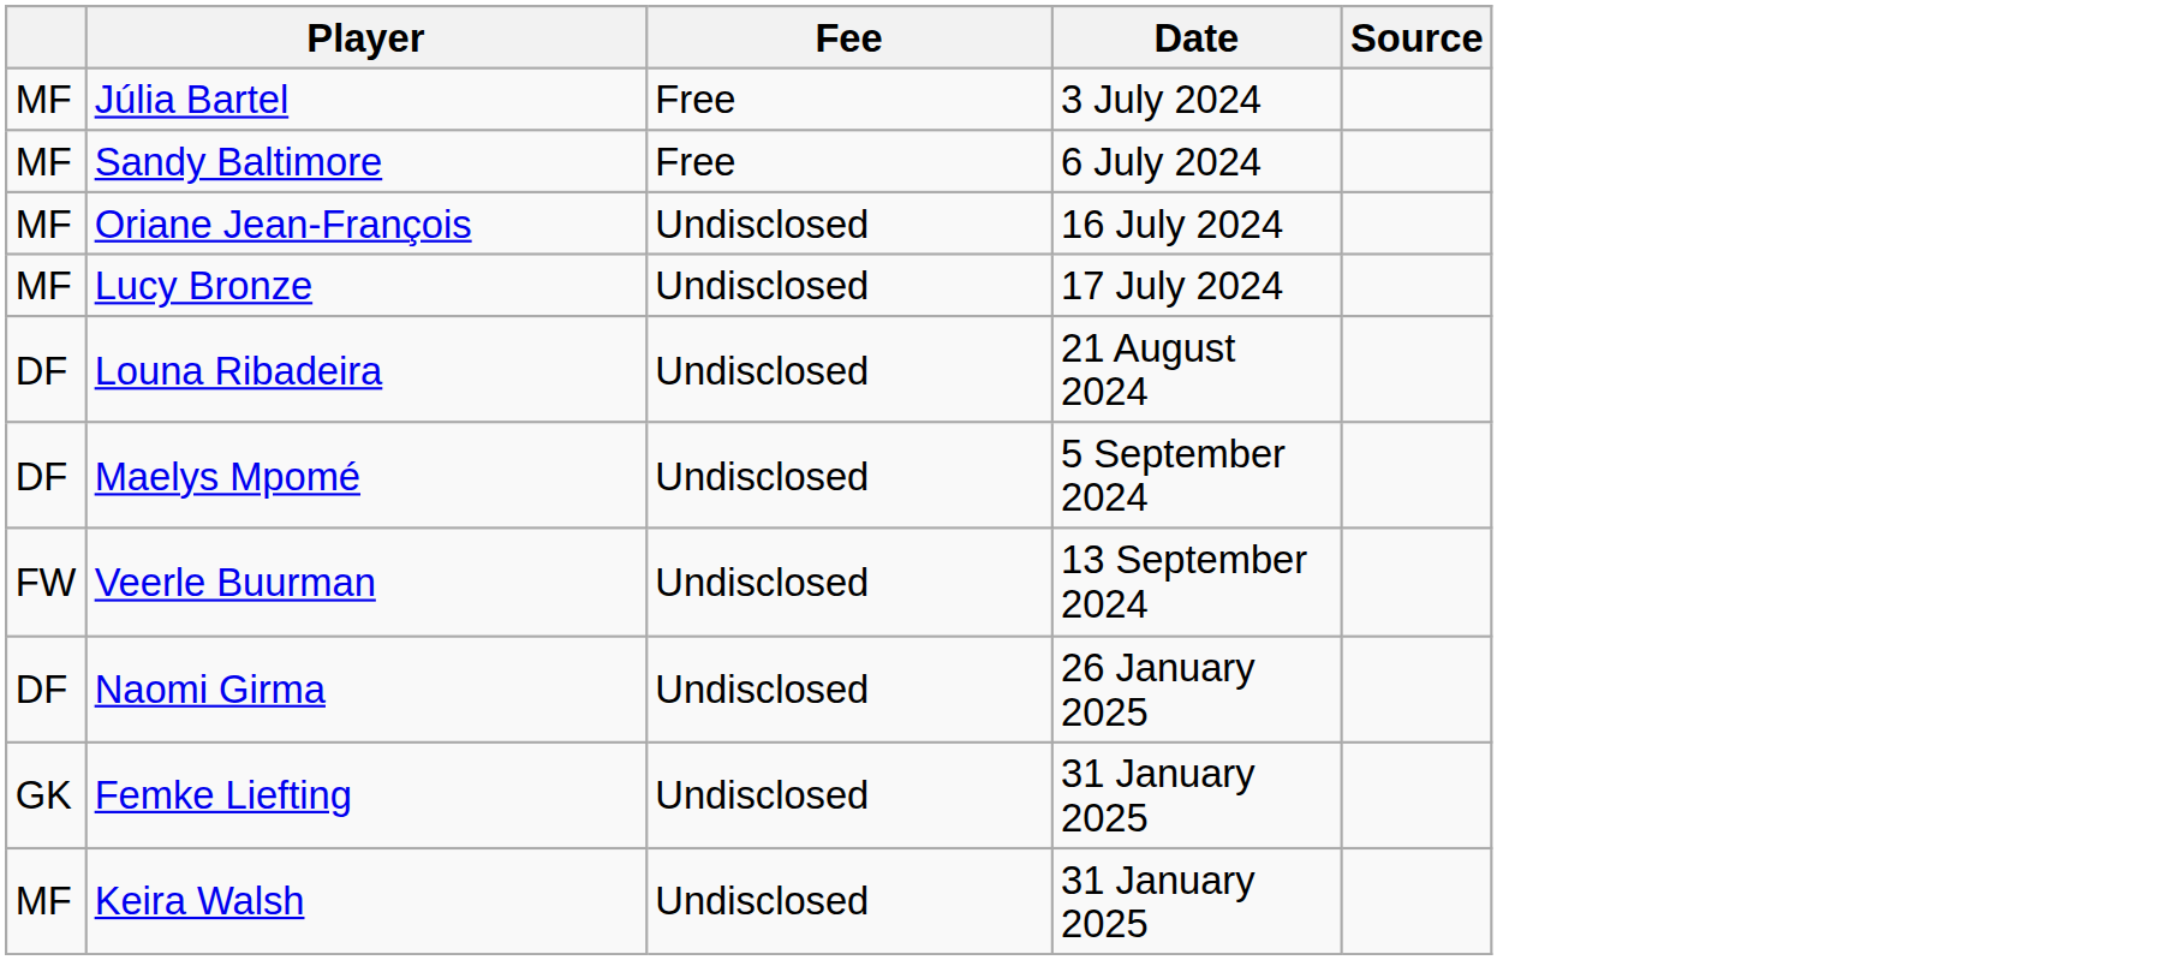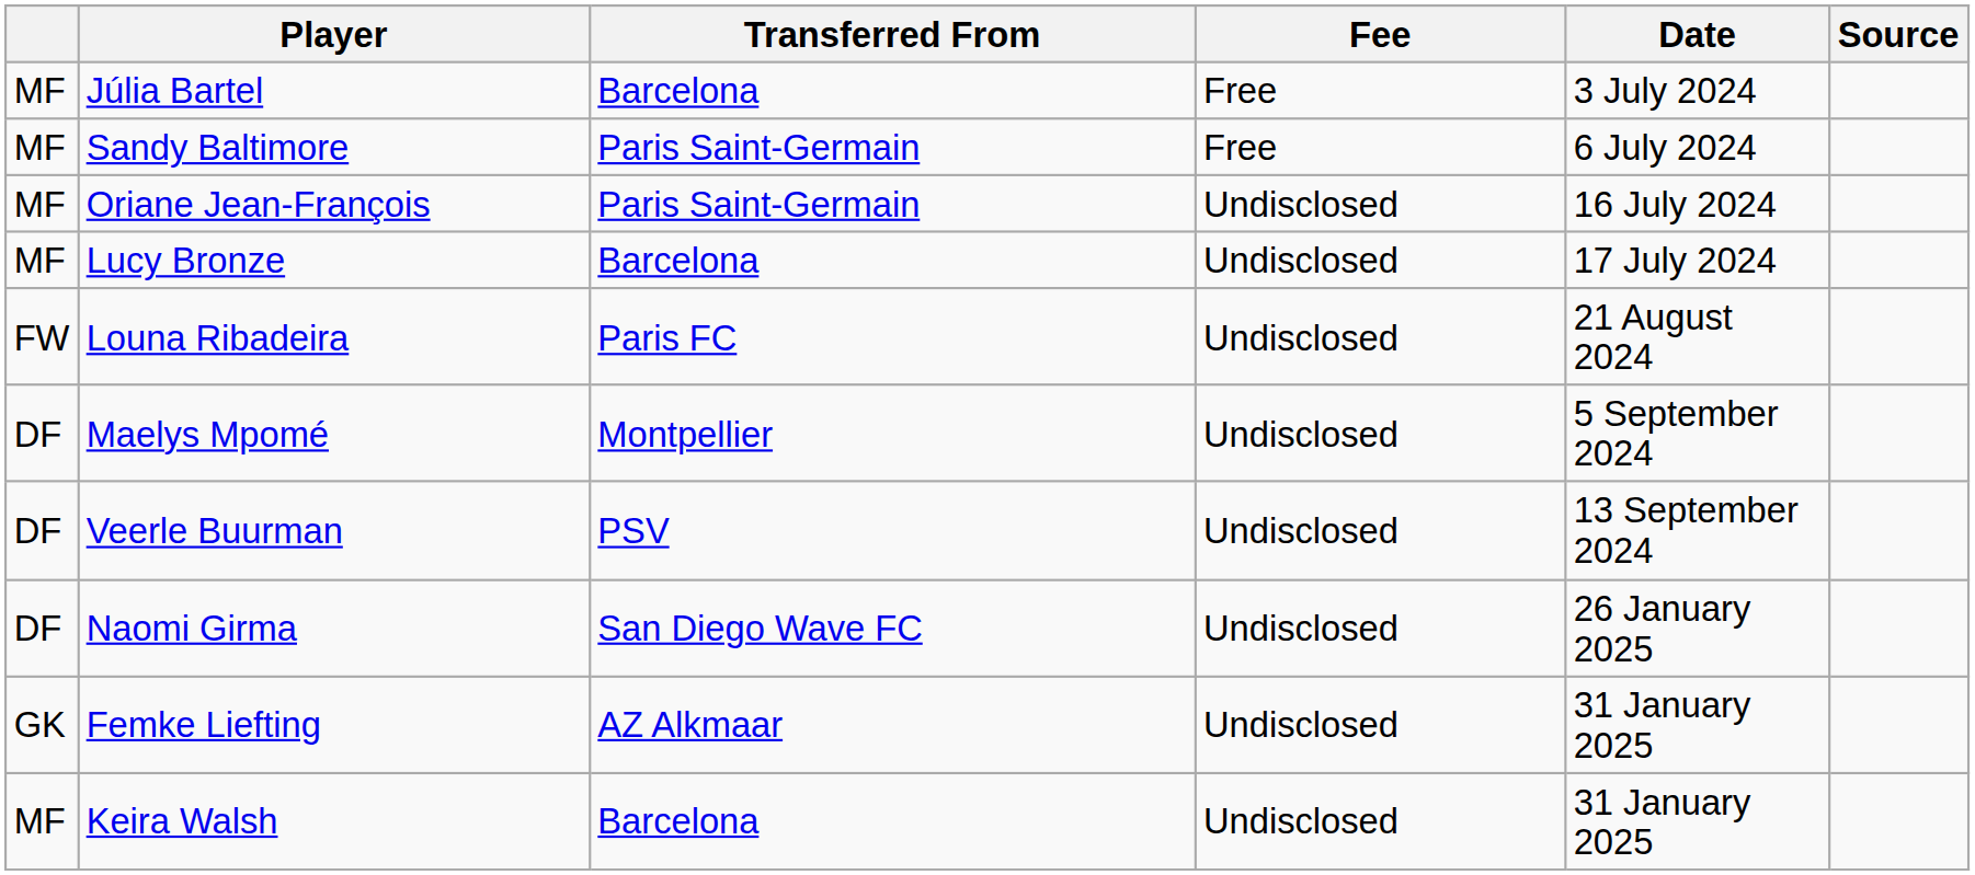 <table class="wikitable plainrowheaders sortable" style="font-size:95%">
 <tr>
 <th></th>
 <th scope="col" style="width:210px;">Player</th>
+<th scope="col" style="width:250px;">Transferred From</th>
 <th scope="col" style="width:150px;">Fee</th>
 <th scope="col" style="width:105px;">Date</th>
 <th>Source</th>
 </tr>
 <tr>
 <td>MF</td>
 <td> <a href='#'>Júlia Bartel</a></td>
+<td> <a href='#'>Barcelona</a></td>
 <td>Free</td>
 <td>3 July 2024</td>
 <td></td>
 </tr>
 <tr>
 <td>MF</td>
 <td> <a href='#'>Sandy Baltimore</a></td>
+<td> <a href='#'>Paris Saint-Germain</a></td>
 <td>Free</td>
 <td>6 July 2024</td>
 <td></td>
 </tr>
 <tr>
 <td>MF</td>
 <td> <a href='#'>Oriane Jean-François</a></td>
+<td> <a href='#'>Paris Saint-Germain</a></td>
 <td>Undisclosed</td>
 <td>16 July 2024</td>
 <td></td>
 </tr>
 <tr>
 <td>MF</td>
 <td> <a href='#'>Lucy Bronze</a></td>
+<td> <a href='#'>Barcelona</a></td>
 <td>Undisclosed</td>
 <td>17 July 2024</td>
 <td></td>
 </tr>
 <tr>
-<td>DF</td>
+<td>FW</td>
 <td> <a href='#'>Louna Ribadeira</a></td>
+<td> <a href='#'>Paris FC</a></td>
 <td>Undisclosed</td>
 <td>21 August 2024</td>
 <td></td>
 </tr>
 <tr>
 <td>DF</td>
 <td> <a href='#'>Maelys Mpomé</a></td>
+<td> <a href='#'>Montpellier</a></td>
 <td>Undisclosed</td>
 <td>5 September 2024</td>
 <td></td>
 </tr>
 <tr>
-<td>FW</td>
+<td>DF</td>
 <td> <a href='#'>Veerle Buurman</a></td>
+<td> <a href='#'>PSV</a></td>
 <td>Undisclosed</td>
 <td>13 September 2024</td>
 <td></td>
 </tr>
 <tr>
 <td>DF</td>
 <td> <a href='#'>Naomi Girma</a></td>
+<td> <a href='#'>San Diego Wave FC</a></td>
 <td>Undisclosed</td>
 <td>26 January 2025</td>
 <td></td>
 </tr>
 <tr>
 <td>GK</td>
 <td> <a href='#'>Femke Liefting</a></td>
+<td> <a href='#'>AZ Alkmaar</a></td>
 <td>Undisclosed</td>
 <td>31 January 2025</td>
 <td></td>
 </tr>
 <tr>
 <td>MF</td>
 <td> <a href='#'>Keira Walsh</a></td>
+<td> <a href='#'>Barcelona</a></td>
 <td>Undisclosed</td>
 <td>31 January 2025</td>
 <td></td>
 </tr>
 </table>
